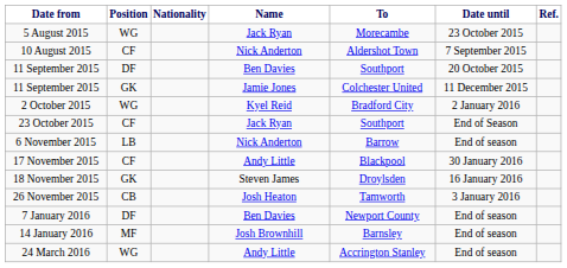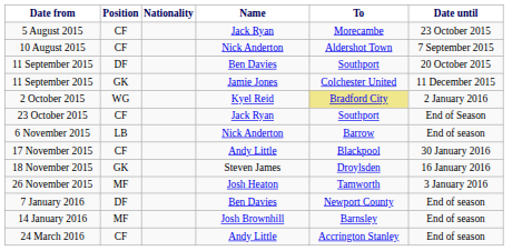 <table class="wikitable"  style="text-align:center; font-size:90%; ">
 <tr>
 <th style="background:#fff; color:#00005a; width:125px;">Date from</th>
 <th style="background:#fff; color:#00005a; width:50px;">Position</th>
 <th style="background:#fff; color:#00005a; width:50px;">Nationality</th>
 <th style="background:#fff; color:#00005a; width:150px;">Name</th>
 <th style="background:#fff; color:#00005a; width:130px;">To</th>
 <th style="background:#fff; color:#00005a; width:125px;">Date until</th>
-<th style="background:#fff; color:#00005a;">Ref.</th>
 </tr>
 <tr>
 <td>5 August 2015</td>
-<td>WG</td>
+<td>CF</td>
 <td></td>
 <td><a href='#'>Jack Ryan</a></td>
 <td><a href='#'>Morecambe</a></td>
 <td>23 October 2015</td>
-<td></td>
 </tr>
 <tr>
 <td>10 August 2015</td>
 <td>CF</td>
 <td></td>
 <td><a href='#'>Nick Anderton</a></td>
 <td><a href='#'>Aldershot Town</a></td>
 <td>7 September 2015</td>
-<td></td>
 </tr>
 <tr>
 <td>11 September 2015</td>
 <td>DF</td>
 <td></td>
 <td><a href='#'>Ben Davies</a></td>
 <td><a href='#'>Southport</a></td>
 <td>20 October 2015</td>
-<td></td>
 </tr>
 <tr>
 <td>11 September 2015</td>
 <td>GK</td>
 <td></td>
 <td><a href='#'>Jamie Jones</a></td>
 <td><a href='#'>Colchester United</a></td>
 <td>11 December 2015</td>
-<td></td>
 </tr>
 <tr>
 <td>2 October 2015</td>
 <td>WG</td>
 <td></td>
 <td><a href='#'>Kyel Reid</a></td>
-<td><a href='#'>Bradford City</a></td>
+<td style="background: khaki;"><a href='#'>Bradford City</a></td>
 <td>2 January 2016</td>
-<td></td>
 </tr>
 <tr>
 <td>23 October 2015</td>
 <td>CF</td>
 <td></td>
 <td><a href='#'>Jack Ryan</a></td>
 <td><a href='#'>Southport</a></td>
 <td>End of Season</td>
-<td></td>
 </tr>
 <tr>
 <td>6 November 2015</td>
 <td>LB</td>
 <td></td>
 <td><a href='#'>Nick Anderton</a></td>
 <td><a href='#'>Barrow</a></td>
 <td>End of season</td>
-<td></td>
 </tr>
 <tr>
 <td>17 November 2015</td>
 <td>CF</td>
 <td></td>
 <td><a href='#'>Andy Little</a></td>
 <td><a href='#'>Blackpool</a></td>
 <td>30 January 2016</td>
-<td></td>
 </tr>
 <tr>
 <td>18 November 2015</td>
 <td>GK</td>
 <td></td>
 <td>Steven James</td>
 <td><a href='#'>Droylsden</a></td>
 <td>16 January 2016</td>
-<td></td>
 </tr>
 <tr>
 <td>26 November 2015</td>
-<td>CB</td>
+<td>MF</td>
 <td></td>
 <td><a href='#'>Josh Heaton</a></td>
 <td><a href='#'>Tamworth</a></td>
 <td>3 January 2016</td>
-<td></td>
 </tr>
 <tr>
 <td>7 January 2016</td>
 <td>DF</td>
 <td></td>
 <td><a href='#'>Ben Davies</a></td>
 <td><a href='#'>Newport County</a></td>
 <td>End of season</td>
-<td></td>
 </tr>
 <tr>
 <td>14 January 2016</td>
 <td>MF</td>
 <td></td>
 <td><a href='#'>Josh Brownhill</a></td>
 <td><a href='#'>Barnsley</a></td>
 <td>End of season</td>
-<td></td>
 </tr>
 <tr>
 <td>24 March 2016</td>
-<td>WG</td>
+<td>CF</td>
 <td></td>
 <td><a href='#'>Andy Little</a></td>
 <td><a href='#'>Accrington Stanley</a></td>
 <td>End of season</td>
-<td></td>
 </tr>
 </table>
